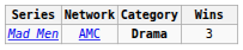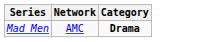 <table class="wikitable" rowspan="2" style="text-align:center;" background: #f6e39c;>
 <tr>
 <th scope="col" style="text-align:center;">Series</th>
 <th scope="col" style="text-align:center;">Network</th>
 <th scope="col" style="text-align:center;">Category</th>
-<th scope="col" style="width:55px;">Wins</th>
 </tr>
 <tr>
 <td><em><a href='#'>Mad Men</a></em></td>
 <td><a href='#'>AMC</a></td>
 <td><strong>Drama</strong></td>
-<td style="text-align:center">3</td>
 </tr>
 </table>
